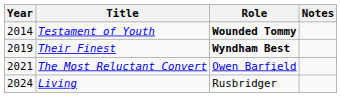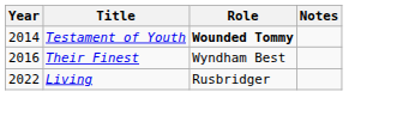 <table class="wikitable">
 <tr>
 <th>Year</th>
 <th>Title</th>
 <th>Role</th>
 <th>Notes</th>
 </tr>
 <tr>
 <td>2014</td>
 <td><em><a href='#'>Testament of Youth</a></em></td>
 <td><strong>Wounded Tommy</strong></td>
 <td></td>
 </tr>
 <tr>
-<td>2019</td>
+<td>2016</td>
 <td><em><a href='#'>Their Finest</a></em></td>
-<td><strong>Wyndham Best</strong></td>
+<td>Wyndham Best</td>
 <td></td>
 </tr>
 <tr>
-<td>2021</td>
-<td><em><a href='#'>The Most Reluctant Convert</a></em></td>
-<td><a href='#'>Owen Barfield</a></td>
-<td></td>
-</tr>
-<tr>
-<td>2024</td>
+<td>2022</td>
 <td><em><a href='#'>Living</a></em></td>
 <td>Rusbridger</td>
 <td></td>
 </tr>
 </table>
